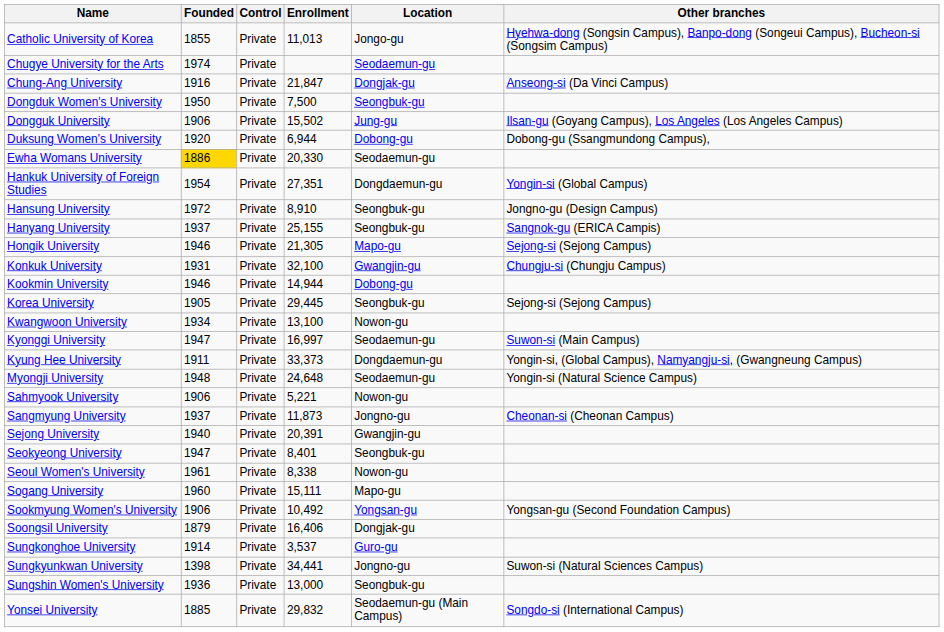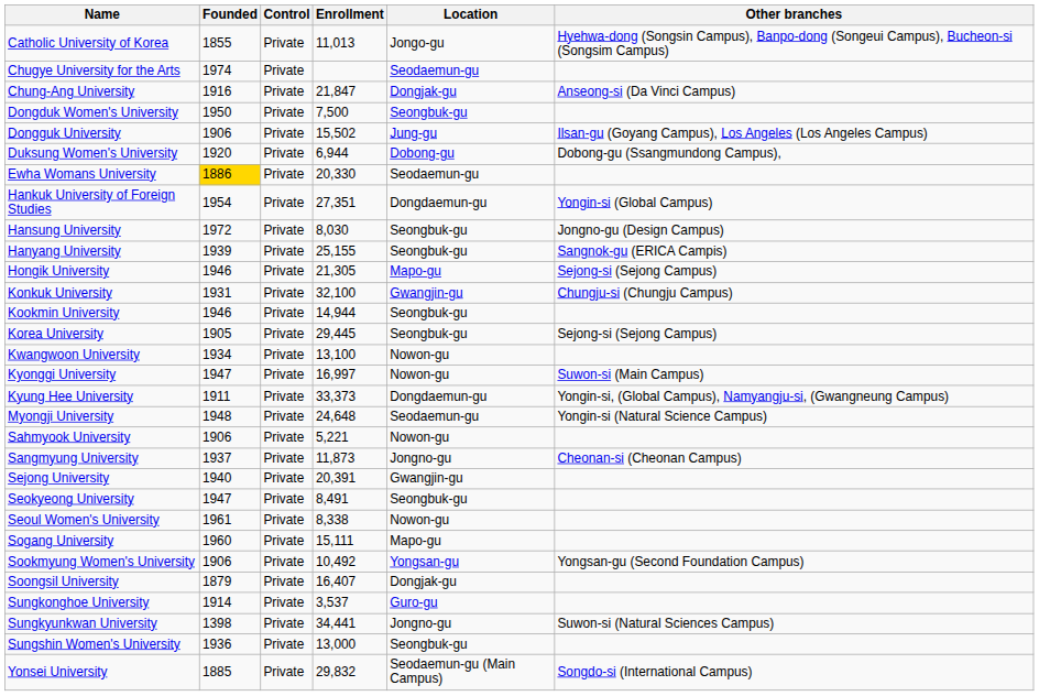 <table class="wikitable sortable" style="width:100%">
 <tr>
 <th>Name</th>
 <th>Founded</th>
 <th>Control</th>
 <th>Enrollment</th>
 <th>Location</th>
 <th>Other branches</th>
 </tr>
 <tr>
 <td style="text-align:left;"><a href='#'>Catholic University of Korea</a></td>
 <td>1855</td>
 <td>Private</td>
 <td>11,013</td>
 <td>Jongo-gu</td>
 <td><a href='#'>Hyehwa-dong</a> (Songsin Campus), <a href='#'>Banpo-dong</a> (Songeui Campus), <a href='#'>Bucheon-si</a> (Songsim Campus)</td>
 </tr>
 <tr>
 <td><a href='#'>Chugye University for the Arts</a></td>
 <td>1974</td>
 <td>Private</td>
 <td></td>
 <td><a href='#'>Seodaemun-gu</a></td>
 <td></td>
 </tr>
 <tr>
 <td><a href='#'>Chung-Ang University</a></td>
 <td>1916</td>
 <td>Private</td>
 <td>21,847</td>
 <td><a href='#'>Dongjak-gu</a></td>
 <td><a href='#'>Anseong-si</a> (Da Vinci Campus)</td>
 </tr>
 <tr>
 <td><a href='#'>Dongduk Women's University</a></td>
 <td>1950</td>
 <td>Private</td>
 <td>7,500</td>
 <td><a href='#'>Seongbuk-gu</a></td>
 <td></td>
 </tr>
 <tr>
 <td><a href='#'>Dongguk University</a></td>
 <td>1906</td>
 <td>Private</td>
 <td>15,502</td>
 <td><a href='#'>Jung-gu</a></td>
 <td><a href='#'>Ilsan-gu</a> (Goyang Campus), <a href='#'>Los Angeles</a> (Los Angeles Campus)</td>
 </tr>
 <tr>
 <td><a href='#'>Duksung Women's University</a></td>
 <td>1920</td>
 <td>Private</td>
 <td>6,944</td>
 <td><a href='#'>Dobong-gu</a></td>
 <td>Dobong-gu (Ssangmundong Campus),</td>
 </tr>
 <tr>
 <td><a href='#'>Ewha Womans University</a></td>
 <td style="background: gold;">1886</td>
 <td>Private</td>
 <td>20,330</td>
 <td>Seodaemun-gu</td>
 <td></td>
 </tr>
 <tr>
 <td><a href='#'>Hankuk University of Foreign Studies</a></td>
 <td>1954</td>
 <td>Private</td>
 <td>27,351</td>
 <td>Dongdaemun-gu</td>
 <td><a href='#'>Yongin-si</a> (Global Campus)</td>
 </tr>
 <tr>
 <td><a href='#'>Hansung University</a></td>
 <td>1972</td>
 <td>Private</td>
-<td>8,910</td>
+<td>8,030</td>
 <td>Seongbuk-gu</td>
 <td>Jongno-gu (Design Campus)</td>
 </tr>
 <tr>
 <td><a href='#'>Hanyang University</a></td>
-<td>1937</td>
+<td>1939</td>
 <td>Private</td>
 <td>25,155</td>
 <td>Seongbuk-gu</td>
 <td><a href='#'>Sangnok-gu</a> (ERICA Campis)</td>
 </tr>
 <tr>
 <td><a href='#'>Hongik University</a></td>
 <td>1946</td>
 <td>Private</td>
 <td>21,305</td>
 <td><a href='#'>Mapo-gu</a></td>
 <td><a href='#'>Sejong-si</a> (Sejong Campus)</td>
 </tr>
 <tr>
 <td><a href='#'>Konkuk University</a></td>
 <td>1931</td>
 <td>Private</td>
 <td>32,100</td>
 <td><a href='#'>Gwangjin-gu</a></td>
 <td><a href='#'>Chungju-si</a> (Chungju Campus)</td>
 </tr>
 <tr>
 <td><a href='#'>Kookmin University</a></td>
 <td>1946</td>
 <td>Private</td>
 <td>14,944</td>
-<td><a href='#'>Dobong-gu</a></td>
+<td>Seongbuk-gu</td>
 <td></td>
 </tr>
 <tr>
 <td><a href='#'>Korea University</a></td>
 <td>1905</td>
 <td>Private</td>
 <td>29,445</td>
 <td>Seongbuk-gu</td>
 <td>Sejong-si (Sejong Campus)</td>
 </tr>
 <tr>
 <td><a href='#'>Kwangwoon University</a></td>
 <td>1934</td>
 <td>Private</td>
 <td>13,100</td>
 <td>Nowon-gu</td>
 <td></td>
 </tr>
 <tr>
 <td><a href='#'>Kyonggi University</a></td>
 <td>1947</td>
 <td>Private</td>
 <td>16,997</td>
-<td>Seodaemun-gu</td>
+<td>Nowon-gu</td>
 <td><a href='#'>Suwon-si</a> (Main Campus)</td>
 </tr>
 <tr>
 <td><a href='#'>Kyung Hee University</a></td>
 <td>1911</td>
 <td>Private</td>
 <td>33,373</td>
 <td>Dongdaemun-gu</td>
 <td>Yongin-si, (Global Campus), <a href='#'>Namyangju-si</a>, (Gwangneung Campus)</td>
 </tr>
 <tr>
 <td><a href='#'>Myongji University</a></td>
 <td>1948</td>
 <td>Private</td>
 <td>24,648</td>
 <td>Seodaemun-gu</td>
 <td>Yongin-si (Natural Science Campus)</td>
 </tr>
 <tr>
 <td><a href='#'>Sahmyook University</a></td>
 <td>1906</td>
 <td>Private</td>
 <td>5,221</td>
 <td>Nowon-gu</td>
 <td></td>
 </tr>
 <tr>
 <td><a href='#'>Sangmyung University</a></td>
 <td>1937</td>
 <td>Private</td>
 <td>11,873</td>
 <td>Jongno-gu</td>
 <td><a href='#'>Cheonan-si</a> (Cheonan Campus)</td>
 </tr>
 <tr>
 <td><a href='#'>Sejong University</a></td>
 <td>1940</td>
 <td>Private</td>
 <td>20,391</td>
 <td>Gwangjin-gu</td>
 <td></td>
 </tr>
 <tr>
 <td><a href='#'>Seokyeong University</a></td>
 <td>1947</td>
 <td>Private</td>
-<td>8,401</td>
+<td>8,491</td>
 <td>Seongbuk-gu</td>
 <td></td>
 </tr>
 <tr>
 <td><a href='#'>Seoul Women's University</a></td>
 <td>1961</td>
 <td>Private</td>
 <td>8,338</td>
 <td>Nowon-gu</td>
 <td></td>
 </tr>
 <tr>
 <td><a href='#'>Sogang University</a></td>
 <td>1960</td>
 <td>Private</td>
 <td>15,111</td>
 <td>Mapo-gu</td>
 <td></td>
 </tr>
 <tr>
 <td><a href='#'>Sookmyung Women's University</a></td>
 <td>1906</td>
 <td>Private</td>
 <td>10,492</td>
 <td><a href='#'>Yongsan-gu</a></td>
 <td>Yongsan-gu (Second Foundation Campus)</td>
 </tr>
 <tr>
 <td><a href='#'>Soongsil University</a></td>
 <td>1879</td>
 <td>Private</td>
-<td>16,406</td>
+<td>16,407</td>
 <td>Dongjak-gu</td>
 <td></td>
 </tr>
 <tr>
 <td><a href='#'>Sungkonghoe University</a></td>
 <td>1914</td>
 <td>Private</td>
 <td>3,537</td>
 <td><a href='#'>Guro-gu</a></td>
 <td></td>
 </tr>
 <tr>
 <td><a href='#'>Sungkyunkwan University</a></td>
 <td>1398</td>
 <td>Private</td>
 <td>34,441</td>
 <td>Jongno-gu</td>
 <td>Suwon-si (Natural Sciences Campus)</td>
 </tr>
 <tr>
 <td><a href='#'>Sungshin Women's University</a></td>
 <td>1936</td>
 <td>Private</td>
 <td>13,000</td>
 <td>Seongbuk-gu</td>
 <td></td>
 </tr>
 <tr>
 <td><a href='#'>Yonsei University</a></td>
 <td>1885</td>
 <td>Private</td>
 <td>29,832</td>
 <td>Seodaemun-gu (Main Campus)</td>
 <td><a href='#'>Songdo-si</a> (International Campus)</td>
 </tr>
 </table>
